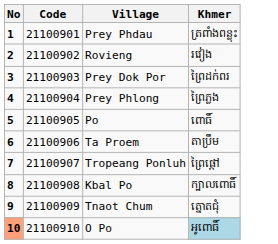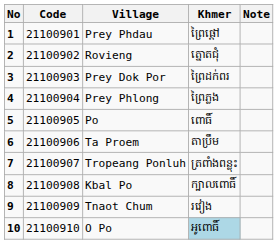 <table class="wikitable">
 <tr>
 <th>No</th>
 <th>Code</th>
 <th>Village</th>
 <th>Khmer</th>
+<th>Note</th>
 </tr>
 <tr>
 <td><strong>1</strong></td>
 <td>21100901</td>
 <td>Prey Phdau</td>
-<td>ត្រពាំងពន្លុះ</td>
+<td>ព្រៃផ្ដៅ</td>
+<td></td>
 </tr>
 <tr>
 <td><strong>2</strong></td>
 <td>21100902</td>
 <td>Rovieng</td>
-<td>រវៀង</td>
+<td>ត្នោតជុំ</td>
+<td></td>
 </tr>
 <tr>
 <td><strong>3</strong></td>
 <td>21100903</td>
 <td>Prey Dok Por</td>
 <td>ព្រៃដក់ពរ</td>
+<td></td>
 </tr>
 <tr>
 <td><strong>4</strong></td>
 <td>21100904</td>
 <td>Prey Phlong</td>
 <td>ព្រៃភ្លង</td>
+<td></td>
 </tr>
 <tr>
 <td><strong>5</strong></td>
 <td>21100905</td>
 <td>Po</td>
 <td>ពោធិ៍</td>
+<td></td>
 </tr>
 <tr>
 <td><strong>6</strong></td>
 <td>21100906</td>
 <td>Ta Proem</td>
 <td>តាប្រឹម</td>
+<td></td>
 </tr>
 <tr>
 <td><strong>7</strong></td>
 <td>21100907</td>
 <td>Tropeang Ponluh</td>
-<td>ព្រៃផ្ដៅ</td>
+<td>ត្រពាំងពន្លុះ</td>
+<td></td>
 </tr>
 <tr>
 <td><strong>8</strong></td>
 <td>21100908</td>
 <td>Kbal Po</td>
 <td>ក្បាលពោធិ៍</td>
+<td></td>
 </tr>
 <tr>
 <td><strong>9</strong></td>
 <td>21100909</td>
 <td>Tnaot Chum</td>
-<td>ត្នោតជុំ</td>
+<td>រវៀង</td>
+<td></td>
 </tr>
 <tr>
-<td style="background: lightsalmon;"><strong>10</strong></td>
+<td><strong>10</strong></td>
 <td>21100910</td>
 <td>O Po</td>
 <td style="background: lightblue;">អូពោធិ៍</td>
+<td></td>
 </tr>
 </table>
